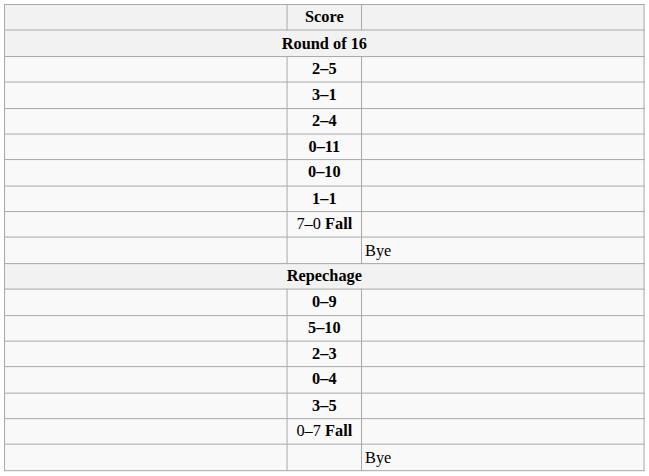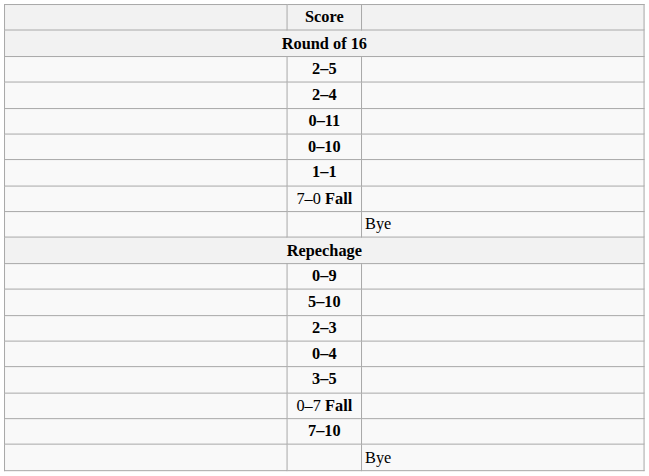 <table class="wikitable" style="text-align: left;">
 <tr>
 <th align="right" width="270"></th>
 <th width="65">Score</th>
 <th align="left" width="270"></th>
 </tr>
 <tr>
 <th colspan="3">Round of 16</th>
 </tr>
 <tr>
 <td></td>
 <td align=center><strong>2–5</strong></td>
 <td><strong></strong></td>
-</tr>
-<tr>
-<td><strong></strong></td>
-<td align=center><strong>3–1</strong></td>
-<td></td>
 </tr>
 <tr>
 <td></td>
 <td align=center><strong>2–4</strong></td>
 <td><strong></strong></td>
 </tr>
 <tr>
 <td></td>
 <td align=center><strong>0–11</strong></td>
 <td><strong></strong></td>
 </tr>
 <tr>
 <td></td>
 <td align=center><strong>0–10</strong></td>
 <td><strong></strong></td>
 </tr>
 <tr>
 <td><strong></strong></td>
 <td align=center><strong>1–1</strong></td>
 <td></td>
 </tr>
 <tr>
 <td><strong></strong></td>
 <td align=center>7–0 <strong>Fall</strong></td>
 <td></td>
 </tr>
 <tr>
 <td><strong></strong></td>
 <td></td>
 <td>Bye</td>
 </tr>
 <tr>
 <th colspan="3">Repechage</th>
 </tr>
 <tr>
 <td></td>
 <td align=center><strong>0–9</strong></td>
 <td><strong></strong></td>
 </tr>
 <tr>
 <td></td>
 <td align=center><strong>5–10</strong></td>
 <td><strong></strong></td>
 </tr>
 <tr>
 <td></td>
 <td align=center><strong>2–3</strong></td>
 <td><strong></strong></td>
 </tr>
 <tr>
 <td></td>
 <td align=center><strong>0–4</strong></td>
 <td><strong></strong></td>
 </tr>
 <tr>
 <td></td>
 <td align=center><strong>3–5</strong></td>
 <td><strong></strong></td>
 </tr>
 <tr>
 <td></td>
 <td align=center>0–7 <strong>Fall</strong></td>
 <td><strong></strong></td>
 </tr>
 <tr>
+<td></td>
+<td align=center><strong>7–10</strong></td>
+<td><strong></strong></td>
+</tr>
+<tr>
 <td><strong></strong></td>
 <td></td>
 <td>Bye</td>
 </tr>
 </table>
